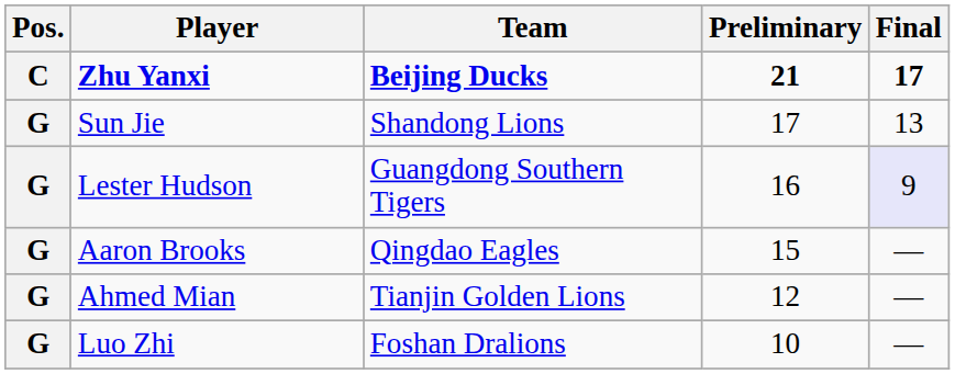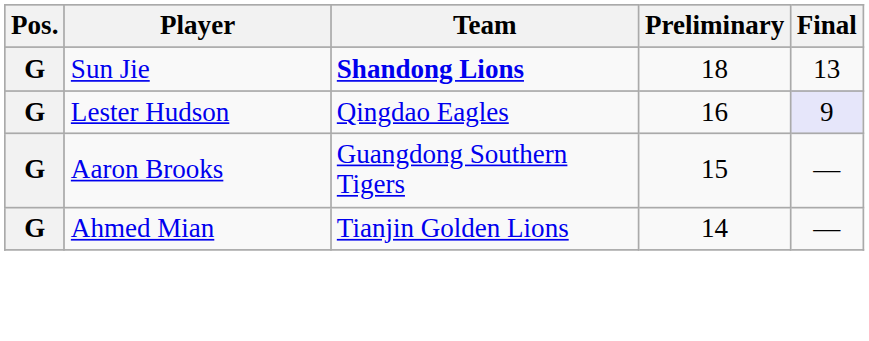 <table class="wikitable">
 <tr>
 <th>Pos.</th>
 <th width=150>Player</th>
 <th width=175>Team</th>
 <th>Preliminary</th>
 <th>Final</th>
 </tr>
 <tr>
-<th>C</th>
-<td> <strong><a href='#'>Zhu Yanxi</a></strong></td>
-<td><strong><a href='#'>Beijing Ducks</a></strong></td>
-<td align=center><strong>21</strong></td>
-<td align=center><strong>17</strong></td>
-</tr>
-<tr>
 <th>G</th>
 <td> <a href='#'>Sun Jie</a></td>
-<td><a href='#'>Shandong Lions</a></td>
-<td align=center>17</td>
+<td><strong><a href='#'>Shandong Lions</a></strong></td>
+<td align=center>18</td>
 <td align=center>13</td>
 </tr>
 <tr>
 <th>G</th>
 <td> <a href='#'>Lester Hudson</a></td>
-<td><a href='#'>Guangdong Southern Tigers</a></td>
+<td><a href='#'>Qingdao Eagles</a></td>
 <td align=center>16</td>
 <td align=center style="background: lavender;">9</td>
 </tr>
 <tr>
 <th>G</th>
 <td> <a href='#'>Aaron Brooks</a></td>
-<td><a href='#'>Qingdao Eagles</a></td>
+<td><a href='#'>Guangdong Southern Tigers</a></td>
 <td align=center>15</td>
 <td align=center>—</td>
 </tr>
 <tr>
 <th>G</th>
 <td> <a href='#'>Ahmed Mian</a></td>
 <td><a href='#'>Tianjin Golden Lions</a></td>
-<td align=center>12</td>
-<td align=center>—</td>
-</tr>
-<tr>
-<th>G</th>
-<td> <a href='#'>Luo Zhi</a></td>
-<td><a href='#'>Foshan Dralions</a></td>
-<td align=center>10</td>
+<td align=center>14</td>
 <td align=center>—</td>
 </tr>
 </table>
